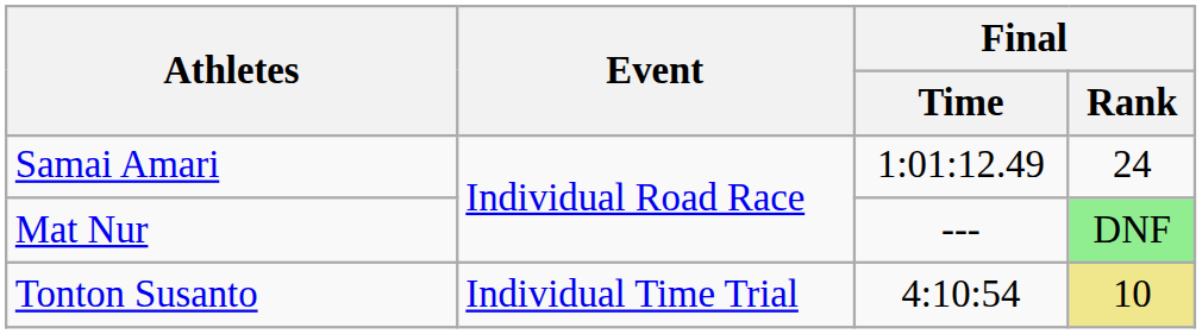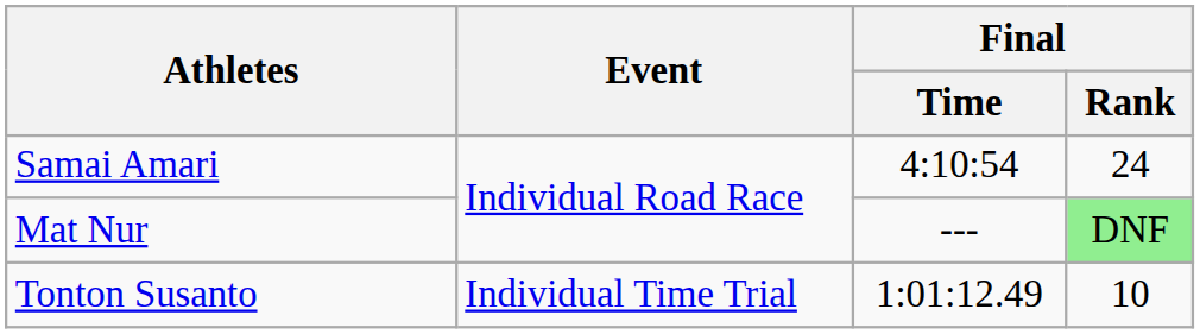 <table class=wikitable style="font-size:90%; text-align:center">
 <tr>
 <th width="160" rowspan="2">Athletes</th>
 <th width="140" rowspan="2">Event</th>
 <th width="120" colspan="2">Final</th>
 </tr>
 <tr>
 <th>Time</th>
 <th>Rank</th>
 </tr>
 <tr>
 <td align=left><a href='#'>Samai Amari</a></td>
 <td align=left rowspan=2><a href='#'>Individual Road Race</a></td>
-<td>1:01:12.49</td>
+<td>4:10:54</td>
 <td>24</td>
 </tr>
 <tr>
 <td align=left><a href='#'>Mat Nur</a></td>
 <td>---</td>
 <td style="background: lightgreen;">DNF</td>
 </tr>
 <tr>
 <td align=left><a href='#'>Tonton Susanto</a></td>
 <td align=left><a href='#'>Individual Time Trial</a></td>
-<td>4:10:54</td>
-<td style="background: khaki;">10</td>
+<td>1:01:12.49</td>
+<td>10</td>
 </tr>
 </table>
